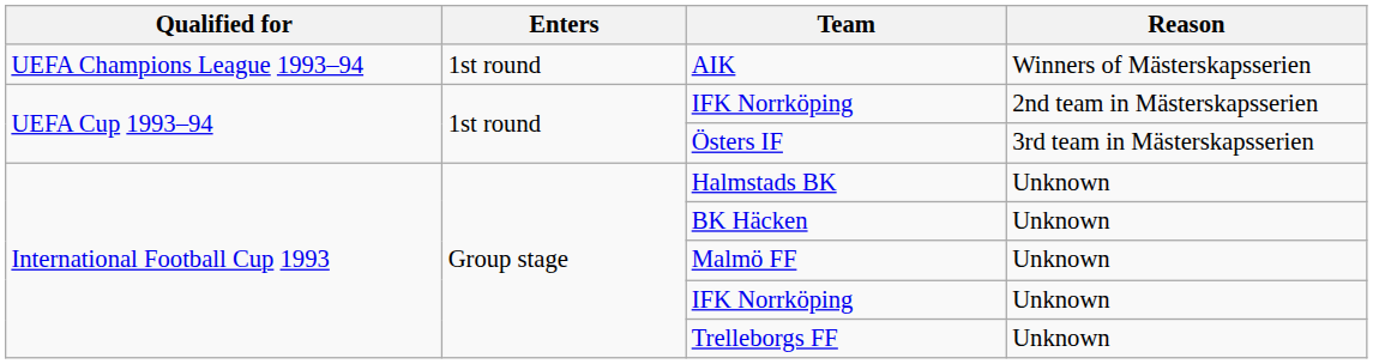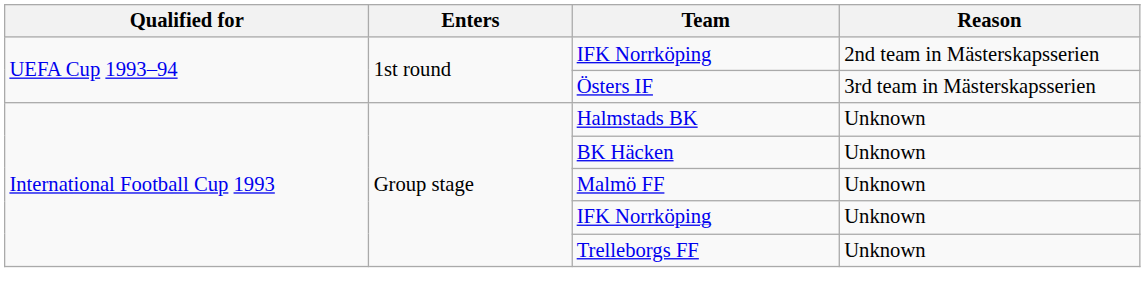 <table class="wikitable" style="text-align: left">
 <tr>
 <th style="width: 275px;">Qualified for</th>
 <th style="width: 150px;">Enters</th>
 <th style="width: 200px;">Team</th>
 <th style="width: 225px;">Reason</th>
-</tr>
-<tr>
-<td><a href='#'>UEFA Champions League</a> <a href='#'>1993–94</a></td>
-<td>1st round</td>
-<td><a href='#'>AIK</a></td>
-<td>Winners of Mästerskapsserien</td>
 </tr>
 <tr>
 <td rowspan=2><a href='#'>UEFA Cup</a> <a href='#'>1993–94</a></td>
 <td rowspan=2>1st round</td>
 <td><a href='#'>IFK Norrköping</a></td>
 <td>2nd team in Mästerskapsserien</td>
 </tr>
 <tr>
 <td><a href='#'>Östers IF</a></td>
 <td>3rd team in Mästerskapsserien</td>
 </tr>
 <tr>
 <td rowspan=5><a href='#'>International Football Cup</a> <a href='#'>1993</a></td>
 <td rowspan=5>Group stage</td>
 <td><a href='#'>Halmstads BK</a></td>
 <td>Unknown</td>
 </tr>
 <tr>
 <td><a href='#'>BK Häcken</a></td>
 <td>Unknown</td>
 </tr>
 <tr>
 <td><a href='#'>Malmö FF</a></td>
 <td>Unknown</td>
 </tr>
 <tr>
 <td><a href='#'>IFK Norrköping</a></td>
 <td>Unknown</td>
 </tr>
 <tr>
 <td><a href='#'>Trelleborgs FF</a></td>
 <td>Unknown</td>
 </tr>
 </table>
